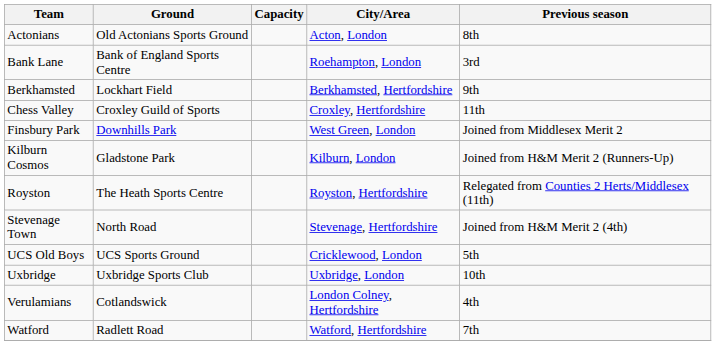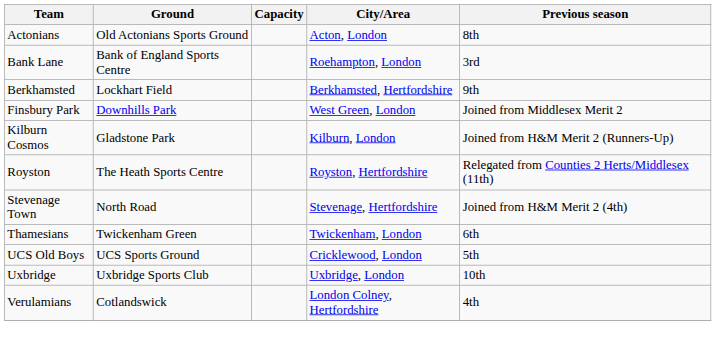 <table class="wikitable sortable" width=100%>
 <tr>
 <th>Team</th>
 <th>Ground</th>
 <th>Capacity</th>
 <th>City/Area</th>
 <th>Previous season</th>
 </tr>
 <tr>
 <td>Actonians</td>
 <td>Old Actonians Sports Ground</td>
 <td></td>
 <td><a href='#'>Acton</a>,  <a href='#'>London</a></td>
 <td>8th</td>
 </tr>
 <tr>
 <td>Bank Lane</td>
 <td>Bank of England Sports Centre</td>
 <td></td>
 <td><a href='#'>Roehampton</a>,  <a href='#'>London</a></td>
 <td>3rd</td>
 </tr>
 <tr>
 <td>Berkhamsted</td>
 <td>Lockhart Field</td>
 <td></td>
 <td><a href='#'>Berkhamsted</a>, <a href='#'>Hertfordshire</a></td>
 <td>9th</td>
 </tr>
 <tr>
-<td>Chess Valley</td>
-<td>Croxley Guild of Sports</td>
-<td></td>
-<td><a href='#'>Croxley</a>, <a href='#'>Hertfordshire</a></td>
-<td>11th</td>
-</tr>
-<tr>
 <td>Finsbury Park</td>
 <td><a href='#'>Downhills Park</a></td>
 <td></td>
 <td><a href='#'>West Green</a>, <a href='#'>London</a></td>
 <td>Joined from Middlesex Merit 2</td>
 </tr>
 <tr>
 <td>Kilburn Cosmos</td>
 <td>Gladstone Park</td>
 <td></td>
 <td><a href='#'>Kilburn</a>,  <a href='#'>London</a></td>
 <td>Joined from H&M Merit 2 (Runners-Up)</td>
 </tr>
 <tr>
 <td>Royston</td>
 <td>The Heath Sports Centre</td>
 <td></td>
 <td><a href='#'>Royston</a>, <a href='#'>Hertfordshire</a></td>
 <td>Relegated from <a href='#'>Counties 2 Herts/Middlesex</a> (11th)</td>
 </tr>
 <tr>
 <td>Stevenage Town</td>
 <td>North Road</td>
 <td></td>
 <td><a href='#'>Stevenage</a>, <a href='#'>Hertfordshire</a></td>
 <td>Joined from H&M Merit 2 (4th)</td>
 </tr>
 <tr>
+<td>Thamesians</td>
+<td>Twickenham Green</td>
+<td></td>
+<td><a href='#'>Twickenham</a>,  <a href='#'>London</a></td>
+<td>6th</td>
+</tr>
+<tr>
 <td>UCS Old Boys</td>
 <td>UCS Sports Ground</td>
 <td></td>
 <td><a href='#'>Cricklewood</a>,  <a href='#'>London</a></td>
 <td>5th</td>
 </tr>
 <tr>
 <td>Uxbridge</td>
 <td>Uxbridge Sports Club</td>
 <td></td>
 <td><a href='#'>Uxbridge</a>, <a href='#'>London</a></td>
 <td>10th</td>
 </tr>
 <tr>
 <td>Verulamians</td>
 <td>Cotlandswick</td>
 <td></td>
 <td><a href='#'>London Colney</a>, <a href='#'>Hertfordshire</a></td>
 <td>4th</td>
 </tr>
 <tr>
-<td>Watford</td>
-<td>Radlett Road</td>
-<td></td>
-<td><a href='#'>Watford</a>, <a href='#'>Hertfordshire</a></td>
-<td>7th</td>
-</tr>
-<tr>
 </tr>
 </table>
